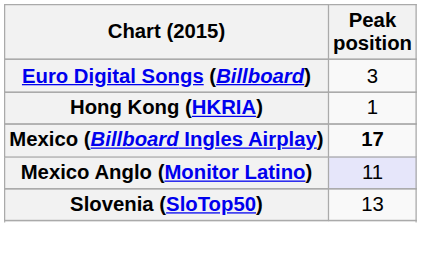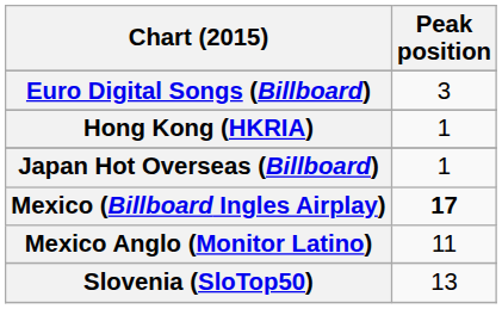 <table class="wikitable plainrowheaders sortable" style="text-align:center;">
 <tr>
 <th>Chart (2015)</th>
 <th>Peak<br>position</th>
 </tr>
 <tr>
 </tr>
 <tr>
 </tr>
 <tr>
 </tr>
 <tr>
 </tr>
 <tr>
 </tr>
 <tr>
 </tr>
 <tr>
 </tr>
 <tr>
 </tr>
 <tr>
 </tr>
 <tr>
 </tr>
 <tr>
 </tr>
 <tr>
 <th scope="row"><a href='#'>Euro Digital Songs</a> (<em><a href='#'>Billboard</a></em>)</th>
 <td>3</td>
 </tr>
 <tr>
 </tr>
 <tr>
 </tr>
 <tr>
 </tr>
 <tr>
 <th scope="row">Hong Kong (<a href='#'>HKRIA</a>)</th>
 <td>1</td>
 </tr>
 <tr>
 </tr>
 <tr>
 </tr>
 <tr>
 </tr>
 <tr>
 </tr>
 <tr>
+<th scope="row">Japan Hot Overseas (<em><a href='#'>Billboard</a></em>)</th>
+<td>1</td>
+</tr>
+<tr>
 <th scope="row">Mexico (<a href='#'><em>Billboard</em> Ingles Airplay</a>)</th>
 <td style="text-align:center;"><strong>17</strong></td>
 </tr>
 <tr>
 <th scope="row">Mexico Anglo (<a href='#'>Monitor Latino</a>)</th>
-<td style="background: lavender; text-align:center;">11</td>
+<td style="text-align:center;">11</td>
 </tr>
 <tr>
 </tr>
 <tr>
 </tr>
 <tr>
 </tr>
 <tr>
 </tr>
 <tr>
 </tr>
 <tr>
 </tr>
 <tr>
 </tr>
 <tr>
 </tr>
 <tr>
 <th scope="row">Slovenia (<a href='#'>SloTop50</a>)</th>
 <td align=center>13</td>
 </tr>
 <tr>
 </tr>
 <tr>
 </tr>
 <tr>
 </tr>
 <tr>
 </tr>
 <tr>
 </tr>
 <tr>
 </tr>
 <tr>
 </tr>
 <tr>
 </tr>
 <tr>
 </tr>
 </table>
